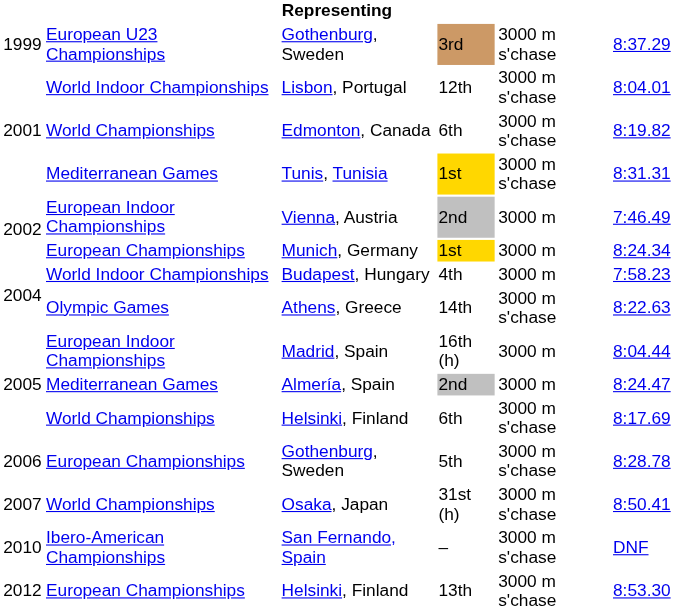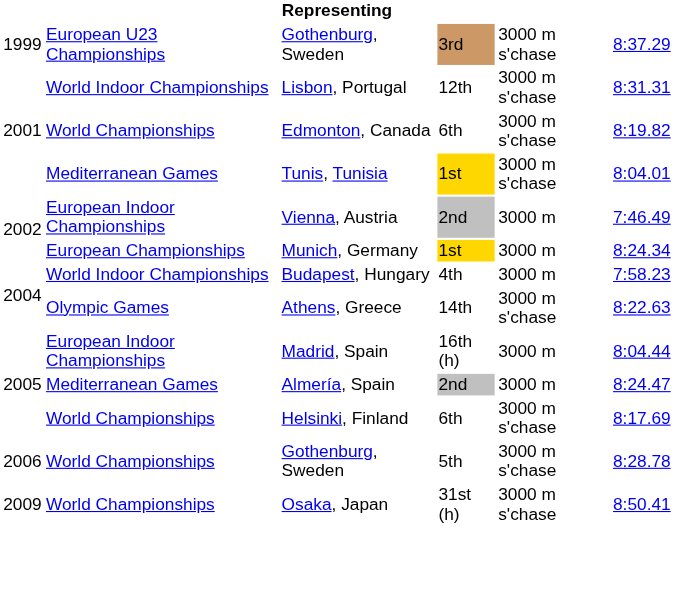 <table>
 <tr>
 <th colspan="6">Representing </th>
 </tr>
 <tr>
 <td>1999</td>
 <td><a href='#'>European U23 Championships</a></td>
 <td><a href='#'>Gothenburg</a>, Sweden</td>
 <td bgcolor=cc9966>3rd</td>
 <td>3000 m s'chase</td>
 <td><a href='#'>8:37.29</a></td>
 </tr>
 <tr>
 <td rowspan=3>2001</td>
 <td><a href='#'>World Indoor Championships</a></td>
 <td><a href='#'>Lisbon</a>, Portugal</td>
 <td>12th</td>
 <td>3000 m s'chase</td>
-<td><a href='#'>8:04.01</a></td>
+<td><a href='#'>8:31.31</a></td>
 </tr>
 <tr>
 <td><a href='#'>World Championships</a></td>
 <td><a href='#'>Edmonton</a>, Canada</td>
 <td>6th</td>
 <td>3000 m s'chase</td>
 <td><a href='#'>8:19.82</a></td>
 </tr>
 <tr>
 <td><a href='#'>Mediterranean Games</a></td>
 <td><a href='#'>Tunis</a>, <a href='#'>Tunisia</a></td>
 <td bgcolor=gold>1st</td>
 <td>3000 m s'chase</td>
-<td><a href='#'>8:31.31</a></td>
+<td><a href='#'>8:04.01</a></td>
 </tr>
 <tr>
 <td rowspan=2>2002</td>
 <td><a href='#'>European Indoor Championships</a></td>
 <td><a href='#'>Vienna</a>, Austria</td>
 <td bgcolor=silver>2nd</td>
 <td>3000 m</td>
 <td><a href='#'>7:46.49</a></td>
 </tr>
 <tr>
 <td><a href='#'>European Championships</a></td>
 <td><a href='#'>Munich</a>, Germany</td>
 <td bgcolor=gold>1st</td>
 <td>3000 m</td>
 <td><a href='#'>8:24.34</a></td>
 </tr>
 <tr>
 <td rowspan=2>2004</td>
 <td><a href='#'>World Indoor Championships</a></td>
 <td><a href='#'>Budapest</a>, Hungary</td>
 <td>4th</td>
 <td>3000 m</td>
 <td><a href='#'>7:58.23</a></td>
 </tr>
 <tr>
 <td><a href='#'>Olympic Games</a></td>
 <td><a href='#'>Athens</a>, Greece</td>
 <td>14th</td>
 <td>3000 m s'chase</td>
 <td><a href='#'>8:22.63</a></td>
 </tr>
 <tr>
 <td rowspan=3>2005</td>
 <td><a href='#'>European Indoor Championships</a></td>
 <td><a href='#'>Madrid</a>, Spain</td>
 <td>16th (h)</td>
 <td>3000 m</td>
 <td><a href='#'>8:04.44</a></td>
 </tr>
 <tr>
 <td><a href='#'>Mediterranean Games</a></td>
 <td><a href='#'>Almería</a>, Spain</td>
 <td bgcolor=silver>2nd</td>
 <td>3000 m</td>
 <td><a href='#'>8:24.47</a></td>
 </tr>
 <tr>
 <td><a href='#'>World Championships</a></td>
 <td><a href='#'>Helsinki</a>, Finland</td>
 <td>6th</td>
 <td>3000 m s'chase</td>
 <td><a href='#'>8:17.69</a></td>
 </tr>
 <tr>
 <td>2006</td>
-<td><a href='#'>European Championships</a></td>
+<td><a href='#'>World Championships</a></td>
 <td><a href='#'>Gothenburg</a>, Sweden</td>
 <td>5th</td>
 <td>3000 m s'chase</td>
 <td><a href='#'>8:28.78</a></td>
 </tr>
 <tr>
-<td>2007</td>
+<td>2009</td>
 <td><a href='#'>World Championships</a></td>
 <td><a href='#'>Osaka</a>, Japan</td>
 <td>31st (h)</td>
 <td>3000 m s'chase</td>
 <td><a href='#'>8:50.41</a></td>
 </tr>
-<tr>
-<td>2010</td>
-<td><a href='#'>Ibero-American Championships</a></td>
-<td><a href='#'>San Fernando, Spain</a></td>
-<td>–</td>
-<td>3000 m s'chase</td>
-<td><a href='#'>DNF</a></td>
-</tr>
-<tr>
-<td>2012</td>
-<td><a href='#'>European Championships</a></td>
-<td><a href='#'>Helsinki</a>, Finland</td>
-<td>13th</td>
-<td>3000 m s'chase</td>
-<td><a href='#'>8:53.30</a></td>
-</tr>
 </table>
